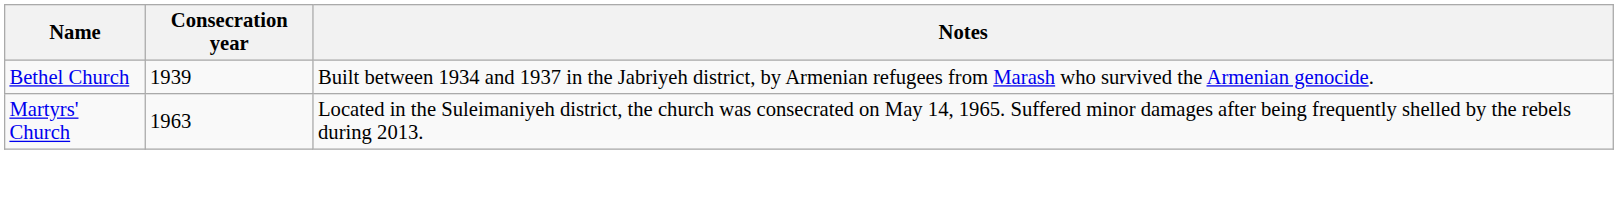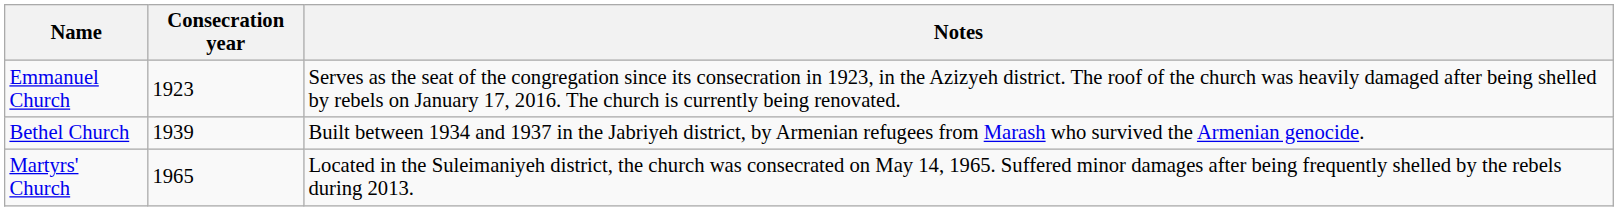 <table class="wikitable">
 <tr>
 <th>Name</th>
 <th>Consecration year</th>
 <th>Notes</th>
+</tr>
+<tr>
+<td><a href='#'>Emmanuel Church</a></td>
+<td>1923</td>
+<td>Serves as the seat of the congregation since its consecration in 1923, in the Azizyeh district. The roof of the church was heavily damaged after being shelled by rebels on January 17, 2016. The church is currently being renovated.</td>
 </tr>
 <tr>
 <td><a href='#'>Bethel Church</a></td>
 <td>1939</td>
 <td>Built between 1934 and 1937 in the Jabriyeh district, by Armenian refugees from <a href='#'>Marash</a> who survived the <a href='#'>Armenian genocide</a>.</td>
 </tr>
 <tr>
 <td><a href='#'>Martyrs' Church</a></td>
-<td>1963</td>
+<td>1965</td>
 <td>Located in the Suleimaniyeh district, the church was consecrated on May 14, 1965. Suffered minor damages after being frequently shelled by the rebels during 2013.</td>
 </tr>
 </table>
